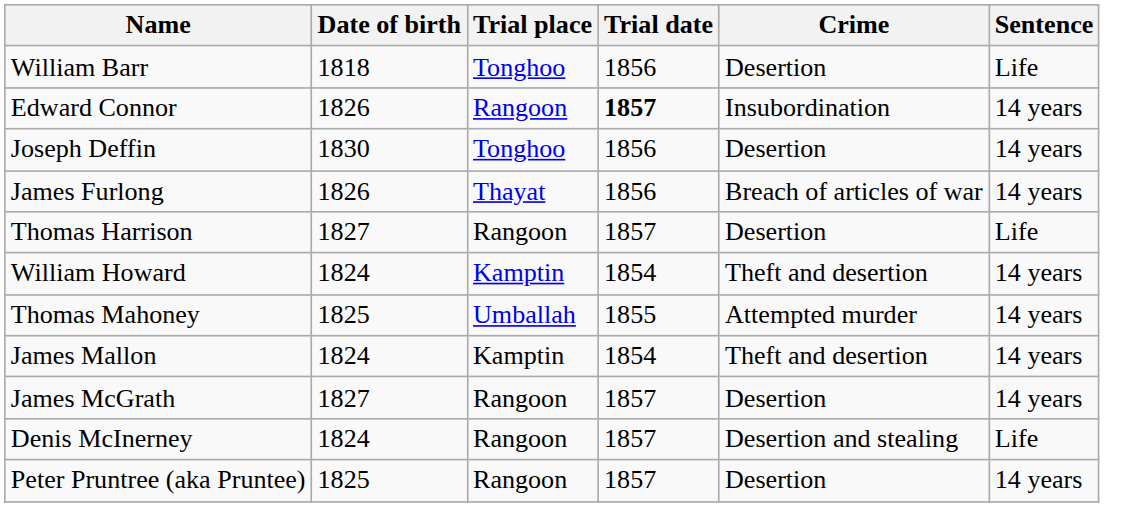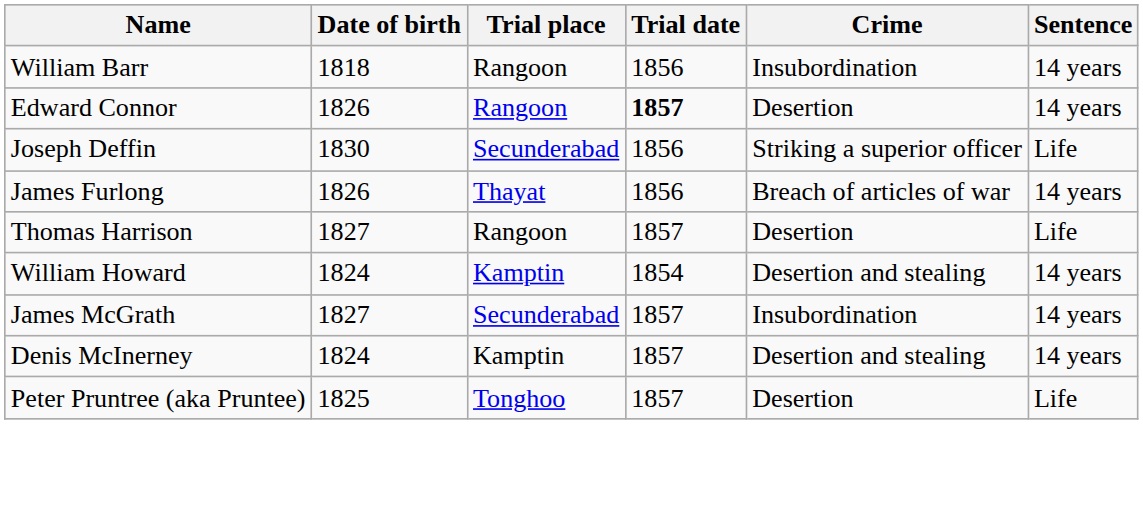 <table class="wikitable sortable">
 <tr>
 <th>Name</th>
 <th>Date of birth</th>
 <th>Trial place</th>
 <th>Trial date</th>
 <th>Crime</th>
 <th>Sentence</th>
 </tr>
 <tr>
 <td>William Barr</td>
 <td>1818</td>
-<td><a href='#'>Tonghoo</a></td>
+<td>Rangoon</td>
 <td>1856</td>
-<td>Desertion</td>
-<td>Life</td>
+<td>Insubordination</td>
+<td>14 years</td>
 </tr>
 <tr>
 <td>Edward Connor</td>
 <td>1826</td>
 <td><a href='#'>Rangoon</a></td>
 <td><strong>1857</strong></td>
-<td>Insubordination</td>
+<td>Desertion</td>
 <td>14 years</td>
 </tr>
 <tr>
 <td>Joseph Deffin</td>
 <td>1830</td>
-<td><a href='#'>Tonghoo</a></td>
+<td><a href='#'>Secunderabad</a></td>
 <td>1856</td>
-<td>Desertion</td>
-<td>14 years</td>
+<td>Striking a superior officer</td>
+<td>Life</td>
 </tr>
 <tr>
 <td>James Furlong</td>
 <td>1826</td>
 <td><a href='#'>Thayat</a></td>
 <td>1856</td>
 <td>Breach of articles of war</td>
 <td>14 years</td>
 </tr>
 <tr>
 <td>Thomas Harrison</td>
 <td>1827</td>
 <td>Rangoon</td>
 <td>1857</td>
 <td>Desertion</td>
 <td>Life</td>
 </tr>
 <tr>
 <td>William Howard</td>
 <td>1824</td>
 <td><a href='#'>Kamptin</a></td>
 <td>1854</td>
-<td>Theft and desertion</td>
-<td>14 years</td>
-</tr>
-<tr>
-<td>Thomas Mahoney</td>
-<td>1825</td>
-<td><a href='#'>Umballah</a></td>
-<td>1855</td>
-<td>Attempted murder</td>
-<td>14 years</td>
-</tr>
-<tr>
-<td>James Mallon</td>
-<td>1824</td>
-<td>Kamptin</td>
-<td>1854</td>
-<td>Theft and desertion</td>
+<td>Desertion and stealing</td>
 <td>14 years</td>
 </tr>
 <tr>
 <td>James McGrath</td>
 <td>1827</td>
-<td>Rangoon</td>
+<td><a href='#'>Secunderabad</a></td>
 <td>1857</td>
-<td>Desertion</td>
+<td>Insubordination</td>
 <td>14 years</td>
 </tr>
 <tr>
 <td>Denis McInerney</td>
 <td>1824</td>
-<td>Rangoon</td>
+<td>Kamptin</td>
 <td>1857</td>
 <td>Desertion and stealing</td>
-<td>Life</td>
+<td>14 years</td>
 </tr>
 <tr>
 <td>Peter Pruntree (aka Pruntee)</td>
 <td>1825</td>
-<td>Rangoon</td>
+<td><a href='#'>Tonghoo</a></td>
 <td>1857</td>
 <td>Desertion</td>
-<td>14 years</td>
+<td>Life</td>
 </tr>
 </table>
